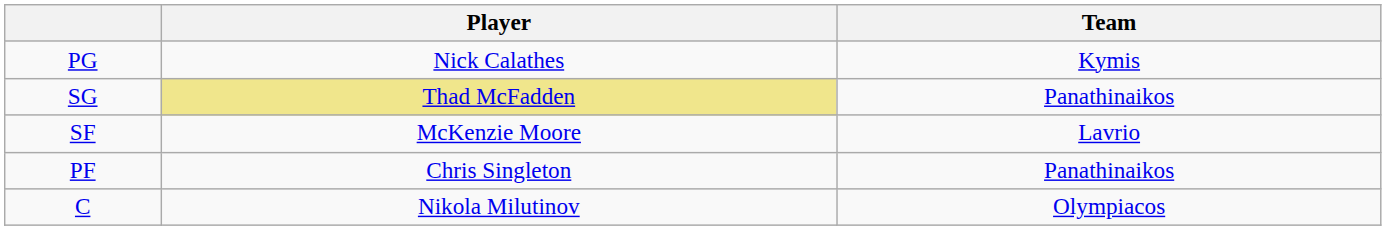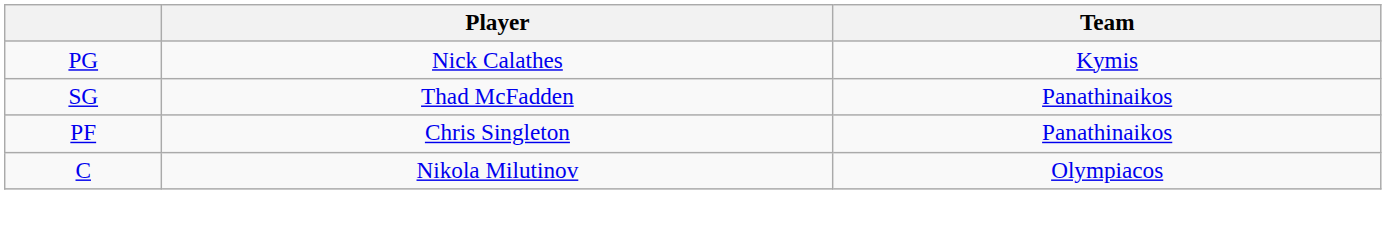 <table class="wikitable" style="text-align: center;" width="60%">
 <tr>
 <th style="text-align:center;"></th>
 <th style="text-align:center;">Player</th>
 <th style="text-align:center;">Team</th>
 </tr>
 <tr>
 <td style="text-align:center;"><a href='#'>PG</a></td>
 <td> <a href='#'>Nick Calathes</a></td>
 <td><a href='#'>Kymis</a></td>
 </tr>
 <tr>
 <td style="text-align:center;"><a href='#'>SG</a></td>
-<td style="background: khaki;"> <a href='#'>Thad McFadden</a></td>
+<td> <a href='#'>Thad McFadden</a></td>
 <td><a href='#'>Panathinaikos</a></td>
-</tr>
-<tr>
-<td style="text-align:center;"><a href='#'>SF</a></td>
-<td> <a href='#'>McKenzie Moore </a></td>
-<td><a href='#'>Lavrio</a></td>
 </tr>
 <tr>
 <td style="text-align:center;"><a href='#'>PF</a></td>
 <td> <a href='#'>Chris Singleton</a></td>
 <td><a href='#'>Panathinaikos</a></td>
 </tr>
 <tr>
 <td style="text-align:center;"><a href='#'>C</a></td>
 <td> <a href='#'>Nikola Milutinov</a></td>
 <td><a href='#'>Olympiacos</a></td>
 </tr>
 </table>
